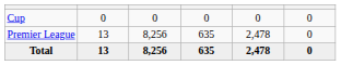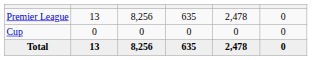 <table class="wikitable" style="text-align: center;">
 <tr>
 <th></th>
 <th style="width:70px;"></th>
 <th style="width:70px;"></th>
 <th style="width:70px;"></th>
 <th style="width:70px;"></th>
 <th style="width:70px;"></th>
 </tr>
 <tr>
+<td align=left><a href='#'>Premier League</a></td>
+<td>13</td>
+<td>8,256</td>
+<td>635</td>
+<td>2,478</td>
+<td>0</td>
+</tr>
+<tr>
 <td align=left><a href='#'>Cup</a></td>
 <td>0</td>
 <td>0</td>
 <td>0</td>
 <td>0</td>
-<td>0</td>
-</tr>
-<tr>
-<td align=left><a href='#'>Premier League</a></td>
-<td>13</td>
-<td>8,256</td>
-<td>635</td>
-<td>2,478</td>
 <td>0</td>
 </tr>
 <tr bgcolor="#EFEFEF">
 <td><strong>Total</strong></td>
 <td><strong>13</strong></td>
 <td><strong>8,256</strong></td>
 <td><strong>635</strong></td>
 <td><strong>2,478</strong></td>
 <td><strong>0</strong></td>
 </tr>
 </table>
